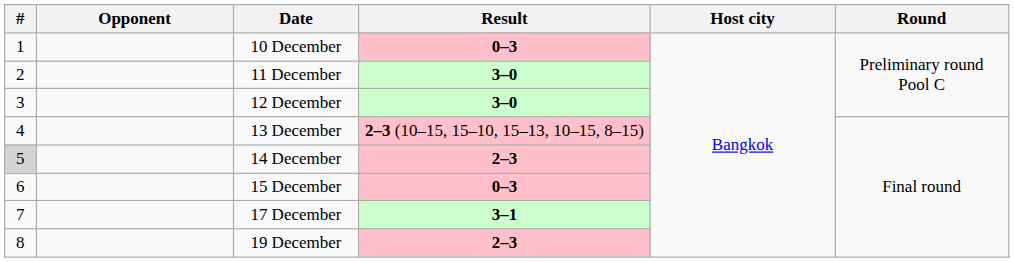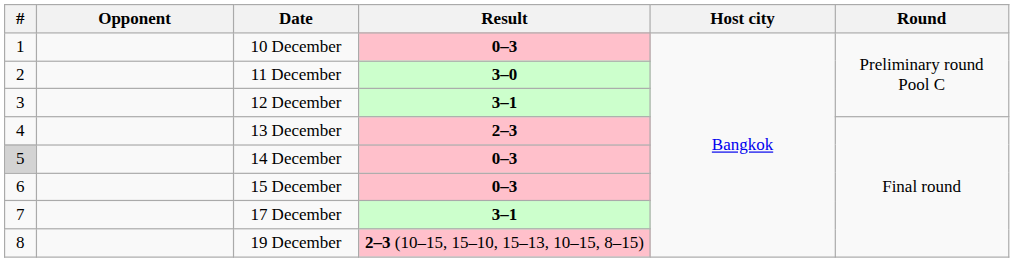 <table class="wikitable" style="text-align: center;font-size:90%;">
 <tr>
 <th width=20>#</th>
 <th width=160>Opponent</th>
 <th width=100>Date</th>
 <th width=240>Result</th>
 <th width=150>Host city</th>
 <th width=140>Round</th>
 </tr>
 <tr>
 <td>1</td>
 <td align=left></td>
 <td>10 December</td>
 <td bgcolor=pink><strong>0–3</strong></td>
 <td rowspan=8> <a href='#'>Bangkok</a></td>
 <td rowspan=3>Preliminary round<br>Pool C</td>
 </tr>
 <tr>
 <td>2</td>
 <td align=left></td>
 <td>11 December</td>
 <td bgcolor=ccffcc><strong>3–0</strong></td>
 </tr>
 <tr>
 <td>3</td>
 <td align=left></td>
 <td>12 December</td>
-<td bgcolor=ccffcc><strong>3–0</strong></td>
+<td bgcolor=ccffcc><strong>3–1</strong></td>
 </tr>
 <tr>
 <td>4</td>
 <td align=left></td>
 <td>13 December</td>
-<td bgcolor=pink><strong>2–3</strong> (10–15, 15–10, 15–13, 10–15, 8–15)</td>
+<td bgcolor=pink><strong>2–3</strong></td>
 <td rowspan=5>Final round</td>
 </tr>
 <tr>
 <td style="background: lightgrey;">5</td>
 <td align=left></td>
 <td>14 December</td>
-<td bgcolor=pink><strong>2–3</strong></td>
+<td bgcolor=pink><strong>0–3</strong></td>
 </tr>
 <tr>
 <td>6</td>
 <td align=left></td>
 <td>15 December</td>
 <td bgcolor=pink><strong>0–3</strong></td>
 </tr>
 <tr>
 <td>7</td>
 <td align=left></td>
 <td>17 December</td>
 <td bgcolor=ccffcc><strong>3–1</strong></td>
 </tr>
 <tr>
 <td>8</td>
 <td align=left></td>
 <td>19 December</td>
-<td bgcolor=pink><strong>2–3</strong></td>
+<td bgcolor=pink><strong>2–3</strong> (10–15, 15–10, 15–13, 10–15, 8–15)</td>
 </tr>
 </table>
